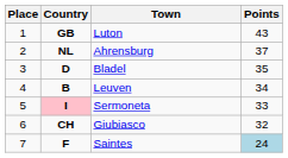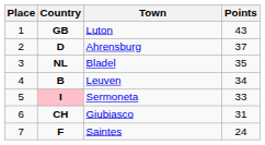 <table class="wikitable">
 <tr>
 <th width="25">Place</th>
 <th width="25">Country</th>
 <th width="200">Town</th>
 <th width="25">Points</th>
 </tr>
 <tr>
 <td align="center">1</td>
 <td align="center"><strong>GB</strong></td>
 <td align="left"><a href='#'>Luton</a></td>
 <td align="center">43</td>
 </tr>
 <tr>
 <td align="center">2</td>
-<td align="center"><strong>NL</strong></td>
+<td align="center"><strong>D</strong></td>
 <td align="left"><a href='#'>Ahrensburg</a></td>
 <td align="center">37</td>
 </tr>
 <tr>
 <td align="center">3</td>
-<td align="center"><strong>D</strong></td>
+<td align="center"><strong>NL</strong></td>
 <td align="left"><a href='#'>Bladel</a></td>
 <td align="center">35</td>
 </tr>
 <tr>
 <td align="center">4</td>
 <td align="center"><strong>B</strong></td>
 <td align="left"><a href='#'>Leuven</a></td>
 <td align="center">34</td>
 </tr>
 <tr>
 <td align="center">5</td>
 <td align="center" style="background: pink;"><strong>I</strong></td>
 <td align="left"><a href='#'>Sermoneta</a></td>
 <td align="center">33</td>
 </tr>
 <tr>
 <td align="center">6</td>
 <td align="center"><strong>CH</strong></td>
 <td align="left"><a href='#'>Giubiasco</a></td>
-<td align="center">32</td>
+<td align="center">31</td>
 </tr>
 <tr>
 <td align="center">7</td>
 <td align="center"><strong>F</strong></td>
 <td align="left"><a href='#'>Saintes</a></td>
-<td align="center" style="background: lightblue;">24</td>
+<td align="center">24</td>
 </tr>
 </table>
